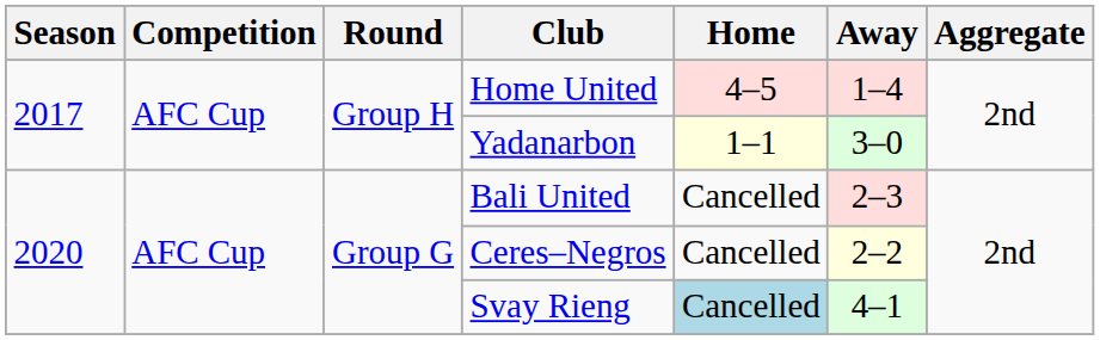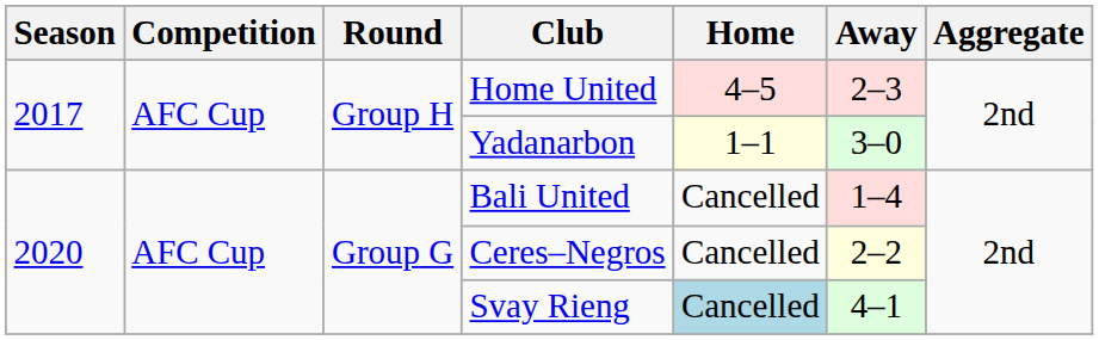 <table class="wikitable">
 <tr>
 <th>Season</th>
 <th>Competition</th>
 <th>Round</th>
 <th>Club</th>
 <th>Home</th>
 <th>Away</th>
 <th>Aggregate</th>
 </tr>
 <tr>
 <td rowspan=2><a href='#'>2017</a></td>
 <td rowspan=2><a href='#'>AFC Cup</a></td>
 <td rowspan="2"><a href='#'>Group H</a></td>
 <td> <a href='#'>Home United</a></td>
 <td bgcolor="#ffdddd" style="text-align:center;">4–5</td>
-<td bgcolor="#ffdddd" style="text-align:center;">1–4</td>
+<td bgcolor="#ffdddd" style="text-align:center;">2–3</td>
 <td rowspan="2" style="text-align:center;">2nd</td>
 </tr>
 <tr>
 <td> <a href='#'>Yadanarbon</a></td>
 <td bgcolor="#ffffdd" style="text-align:center;">1–1</td>
 <td bgcolor="#ddffdd" style="text-align:center;">3–0</td>
 </tr>
 <tr>
 <td rowspan=3><a href='#'>2020</a></td>
 <td rowspan=3><a href='#'>AFC Cup</a></td>
 <td rowspan="3"><a href='#'>Group G</a></td>
 <td> <a href='#'>Bali United</a></td>
 <td style="text-align:center;">Cancelled</td>
-<td bgcolor="#ffdddd" style="text-align:center;">2–3</td>
+<td bgcolor="#ffdddd" style="text-align:center;">1–4</td>
 <td rowspan="3" style="text-align:center;">2nd</td>
 </tr>
 <tr>
 <td> <a href='#'>Ceres–Negros</a></td>
 <td style="text-align:center;">Cancelled</td>
 <td bgcolor="#ffffdd" style="text-align:center;">2–2</td>
 </tr>
 <tr>
 <td> <a href='#'>Svay Rieng</a></td>
 <td style="background: lightblue; text-align:center;">Cancelled</td>
 <td bgcolor="#ddffdd" style="text-align:center;">4–1</td>
 </tr>
 </table>
